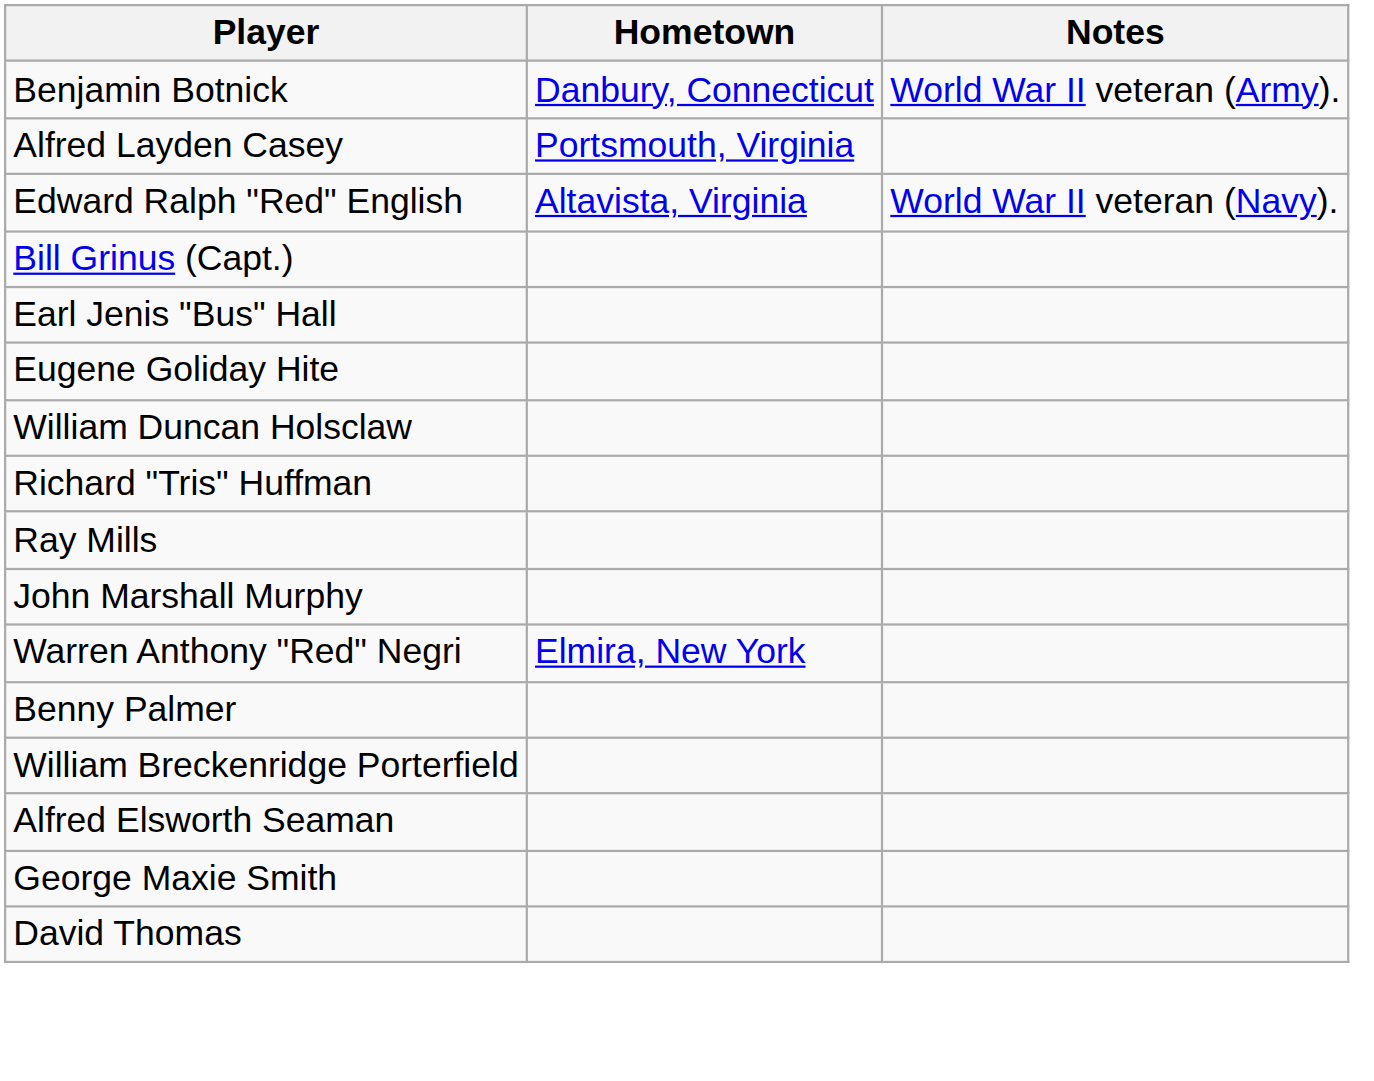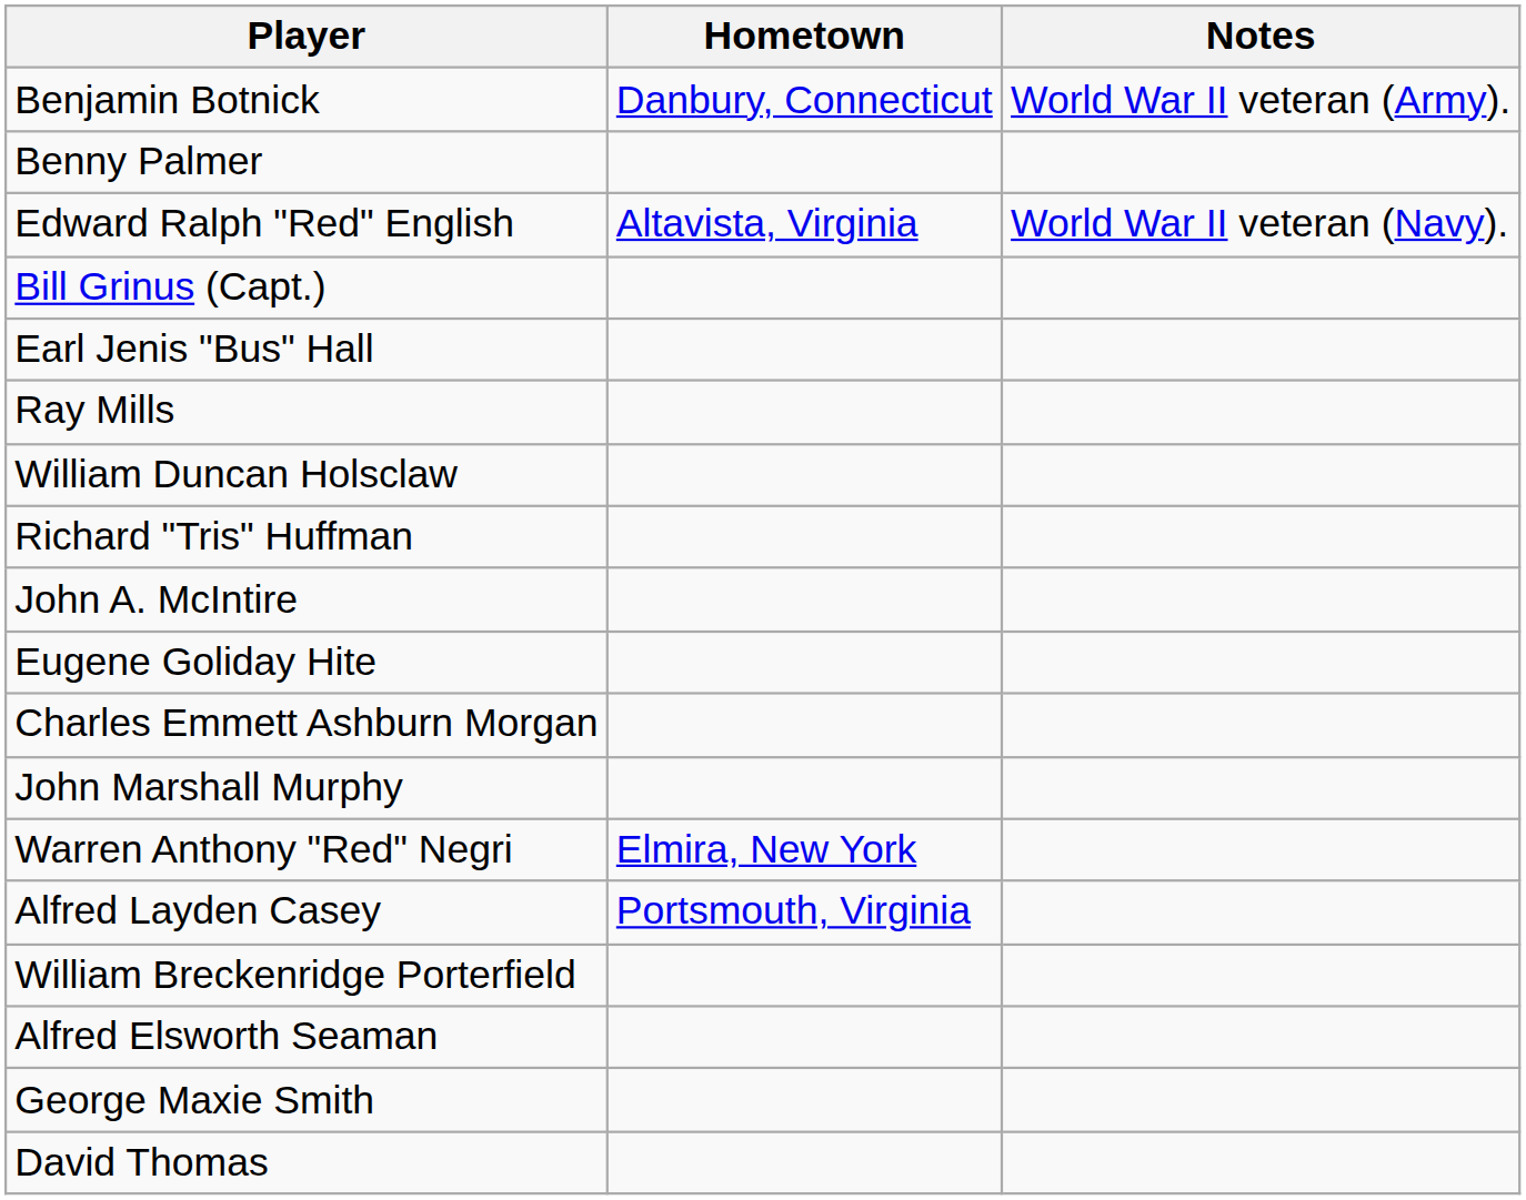 <table class="wikitable" border="1">
 <tr ;>
 <th>Player</th>
 <th>Hometown</th>
 <th>Notes</th>
 </tr>
 <tr>
 <td>Benjamin Botnick</td>
 <td><a href='#'>Danbury, Connecticut</a></td>
 <td><a href='#'>World War II</a> veteran (<a href='#'>Army</a>).</td>
 </tr>
 <tr>
-<td>Alfred Layden Casey</td>
-<td><a href='#'>Portsmouth, Virginia</a></td>
+<td>Benny Palmer</td>
+<td></td>
 <td></td>
 </tr>
 <tr>
 <td>Edward Ralph "Red" English</td>
 <td><a href='#'>Altavista, Virginia</a></td>
 <td><a href='#'>World War II</a> veteran (<a href='#'>Navy</a>).</td>
 </tr>
 <tr>
 <td><a href='#'>Bill Grinus</a> (Capt.)</td>
 <td></td>
 <td></td>
 </tr>
 <tr>
 <td>Earl Jenis "Bus" Hall</td>
 <td></td>
 <td></td>
 </tr>
 <tr>
-<td>Eugene Goliday Hite</td>
+<td>Ray Mills</td>
 <td></td>
 <td></td>
 </tr>
 <tr>
 <td>William Duncan Holsclaw</td>
 <td></td>
 <td></td>
 </tr>
 <tr>
 <td>Richard "Tris" Huffman</td>
 <td></td>
 <td></td>
 </tr>
 <tr>
-<td>Ray Mills</td>
+<td>John A. McIntire</td>
+<td></td>
+<td></td>
+</tr>
+<tr>
+<td>Eugene Goliday Hite</td>
+<td></td>
+<td></td>
+</tr>
+<tr>
+<td>Charles Emmett Ashburn Morgan</td>
 <td></td>
 <td></td>
 </tr>
 <tr>
 <td>John Marshall Murphy</td>
 <td></td>
 <td></td>
 </tr>
 <tr>
 <td>Warren Anthony "Red" Negri</td>
 <td><a href='#'>Elmira, New York</a></td>
 <td></td>
 </tr>
 <tr>
-<td>Benny Palmer</td>
-<td></td>
+<td>Alfred Layden Casey</td>
+<td><a href='#'>Portsmouth, Virginia</a></td>
 <td></td>
 </tr>
 <tr>
 <td>William Breckenridge Porterfield</td>
 <td></td>
 <td></td>
 </tr>
 <tr>
 <td>Alfred Elsworth Seaman</td>
 <td></td>
 <td></td>
 </tr>
 <tr>
 <td>George Maxie Smith</td>
 <td></td>
 <td></td>
 </tr>
 <tr>
 <td>David Thomas</td>
 <td></td>
 <td></td>
 </tr>
 </table>
